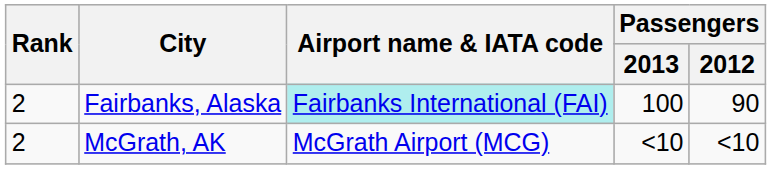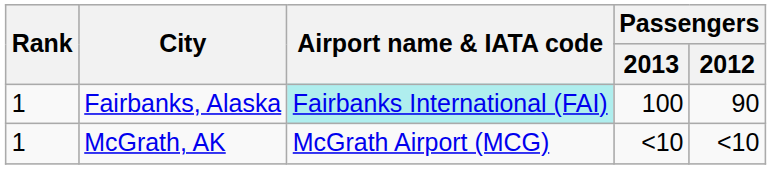 <table class="wikitable" style="margin:1em auto;">
 <tr>
 <th rowspan="2">Rank</th>
 <th rowspan="2">City</th>
 <th rowspan="2">Airport name & IATA code</th>
 <th colspan="2">Passengers</th>
 </tr>
 <tr>
 <th>2013</th>
 <th>2012</th>
 </tr>
 <tr>
-<td>2</td>
+<td>1</td>
 <td><a href='#'>Fairbanks, Alaska</a></td>
 <td style="background: paleturquoise;"><a href='#'>Fairbanks International (FAI)</a></td>
 <td align="right">100</td>
 <td align="right">90</td>
 </tr>
 <tr>
-<td>2</td>
+<td>1</td>
 <td><a href='#'>McGrath, AK</a></td>
 <td><a href='#'>McGrath Airport (MCG)</a></td>
 <td align="right"><10</td>
 <td align="right"><10</td>
 </tr>
 </table>
